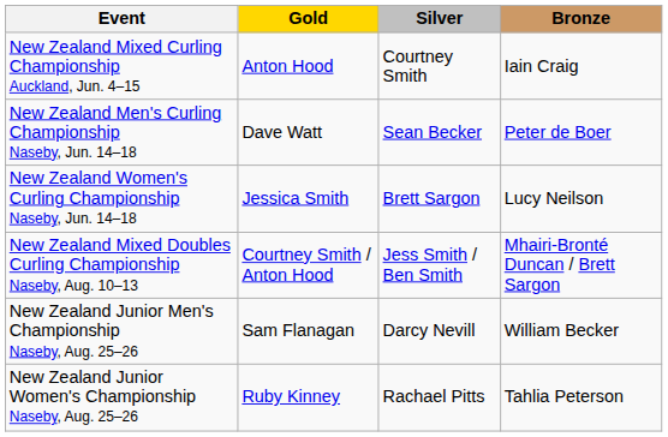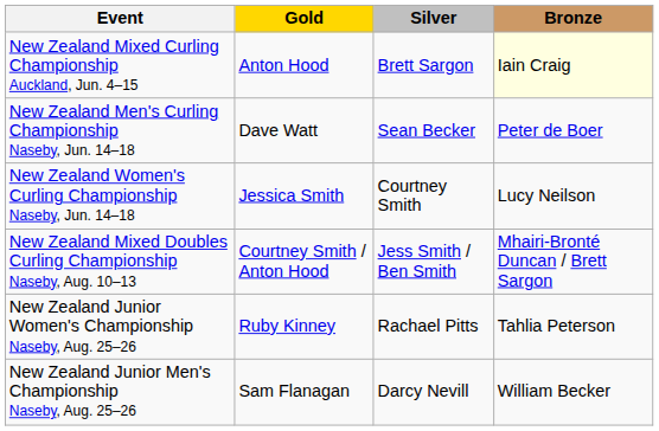 <table class="wikitable">
 <tr>
 <th>Event</th>
 <th style="background:gold">Gold</th>
 <th style="background:silver">Silver</th>
 <th style="background:#cc9966">Bronze</th>
 </tr>
 <tr>
 <td><a href='#'>New Zealand Mixed Curling Championship</a> <br> <small><a href='#'>Auckland</a>, Jun. 4–15</small></td>
 <td><a href='#'>Anton Hood</a></td>
-<td>Courtney Smith</td>
-<td>Iain Craig</td>
+<td><a href='#'>Brett Sargon</a></td>
+<td style="background: lightyellow;">Iain Craig</td>
 </tr>
 <tr>
 <td><a href='#'>New Zealand Men's Curling Championship</a> <br> <small><a href='#'>Naseby</a>, Jun. 14–18</small></td>
 <td>Dave Watt</td>
 <td><a href='#'>Sean Becker</a></td>
 <td><a href='#'>Peter de Boer</a></td>
 </tr>
 <tr>
 <td><a href='#'>New Zealand Women's Curling Championship</a> <br> <small><a href='#'>Naseby</a>, Jun. 14–18</small></td>
 <td><a href='#'>Jessica Smith</a></td>
-<td><a href='#'>Brett Sargon</a></td>
+<td>Courtney Smith</td>
 <td>Lucy Neilson</td>
 </tr>
 <tr>
 <td><a href='#'>New Zealand Mixed Doubles Curling Championship</a> <br> <small><a href='#'>Naseby</a>, Aug. 10–13</small></td>
 <td><a href='#'>Courtney Smith</a> / <a href='#'>Anton Hood</a></td>
 <td><a href='#'>Jess Smith</a> / <a href='#'>Ben Smith</a></td>
 <td><a href='#'>Mhairi-Bronté Duncan</a> / <a href='#'>Brett Sargon</a></td>
 </tr>
 <tr>
+<td>New Zealand Junior Women's Championship <br> <small><a href='#'>Naseby</a>, Aug. 25–26</small></td>
+<td><a href='#'>Ruby Kinney</a></td>
+<td>Rachael Pitts</td>
+<td>Tahlia Peterson</td>
+</tr>
+<tr>
 <td>New Zealand Junior Men's Championship <br> <small><a href='#'>Naseby</a>, Aug. 25–26</small></td>
 <td>Sam Flanagan</td>
 <td>Darcy Nevill</td>
 <td>William Becker</td>
 </tr>
-<tr>
-<td>New Zealand Junior Women's Championship <br> <small><a href='#'>Naseby</a>, Aug. 25–26</small></td>
-<td><a href='#'>Ruby Kinney</a></td>
-<td>Rachael Pitts</td>
-<td>Tahlia Peterson</td>
-</tr>
 </table>
